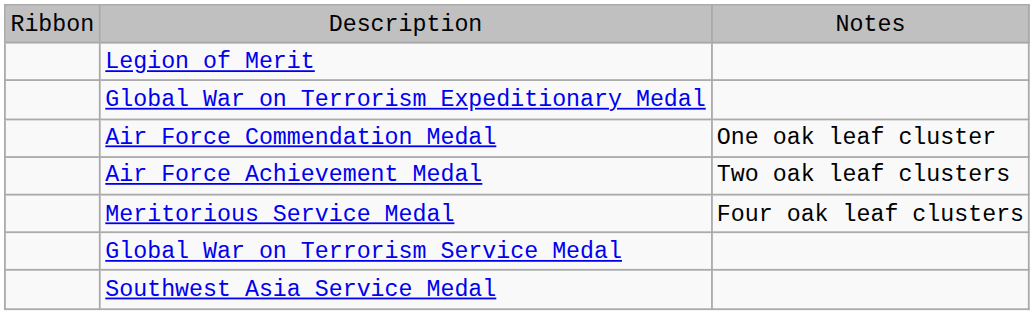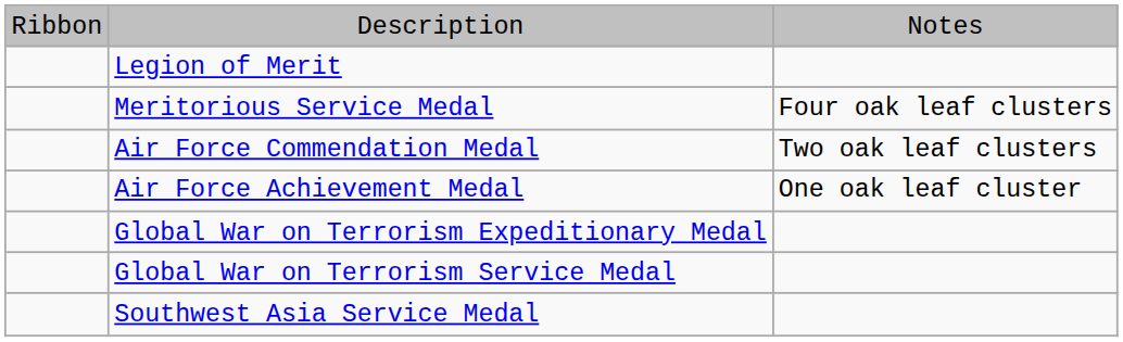 <table class="wikitable">
 <tr style="text-align:center; background:silver;">
 <td>Ribbon</td>
 <td style="background:silver; text-align:center;">Description</td>
 <td style="background:silver; text-align:center;">Notes</td>
 </tr>
 <tr>
 <td></td>
 <td><a href='#'>Legion of Merit</a></td>
 <td></td>
 </tr>
 <tr>
 <td></td>
-<td><a href='#'>Global War on Terrorism Expeditionary Medal</a></td>
-<td></td>
+<td><a href='#'>Meritorious Service Medal</a></td>
+<td>Four oak leaf clusters</td>
 </tr>
 <tr>
 <td></td>
 <td><a href='#'>Air Force Commendation Medal</a></td>
+<td>Two oak leaf clusters</td>
+</tr>
+<tr>
+<td></td>
+<td><a href='#'>Air Force Achievement Medal</a></td>
 <td>One oak leaf cluster</td>
 </tr>
 <tr>
 <td></td>
-<td><a href='#'>Air Force Achievement Medal</a></td>
-<td>Two oak leaf clusters</td>
-</tr>
-<tr>
+<td><a href='#'>Global War on Terrorism Expeditionary Medal</a></td>
 <td></td>
-<td><a href='#'>Meritorious Service Medal</a></td>
-<td>Four oak leaf clusters</td>
 </tr>
 <tr>
 <td></td>
 <td><a href='#'>Global War on Terrorism Service Medal</a></td>
 <td></td>
 </tr>
 <tr>
 <td></td>
 <td><a href='#'>Southwest Asia Service Medal</a></td>
 <td></td>
 </tr>
 </table>
